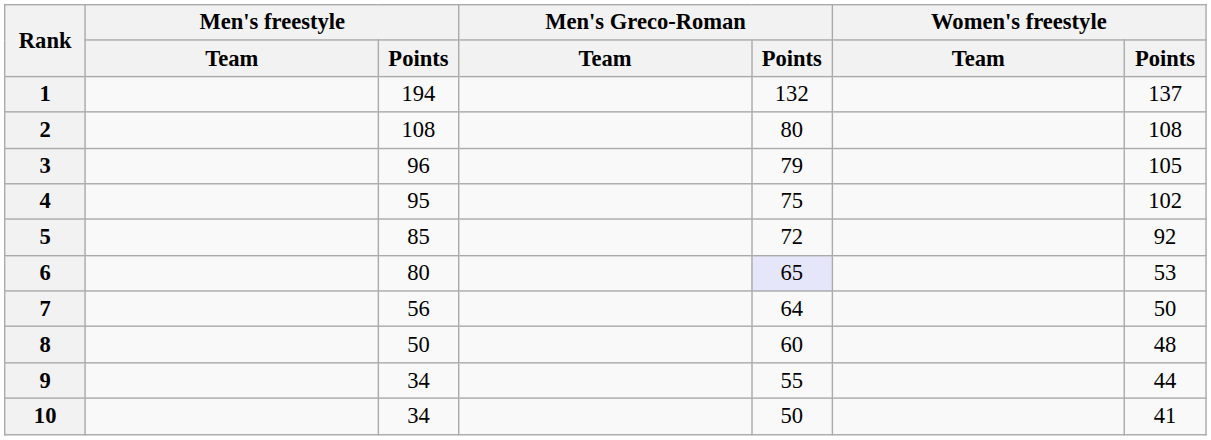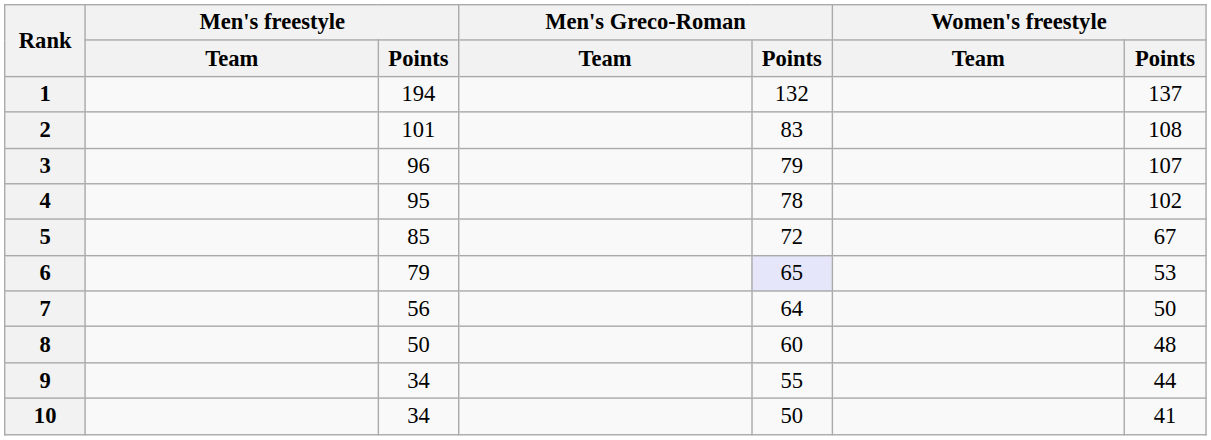 <table class="wikitable" style="text-align:center;">
 <tr>
 <th rowspan="2" width="50">Rank</th>
 <th colspan="2">Men's freestyle</th>
 <th colspan="2">Men's Greco-Roman</th>
 <th colspan="2">Women's freestyle</th>
 </tr>
 <tr>
 <th width="200">Team</th>
 <th width="50">Points</th>
 <th width="200">Team</th>
 <th width="50">Points</th>
 <th width="200">Team</th>
 <th width="50">Points</th>
 </tr>
 <tr>
 <th>1</th>
 <td align="left"></td>
 <td>194</td>
 <td align="left"></td>
 <td>132</td>
 <td align="left"></td>
 <td>137</td>
 </tr>
 <tr>
 <th>2</th>
 <td align="left"></td>
-<td>108</td>
+<td>101</td>
 <td align="left"></td>
-<td>80</td>
+<td>83</td>
 <td align="left"></td>
 <td>108</td>
 </tr>
 <tr>
 <th>3</th>
 <td align="left"></td>
 <td>96</td>
 <td align="left"></td>
 <td>79</td>
 <td align="left"></td>
-<td>105</td>
+<td>107</td>
 </tr>
 <tr>
 <th>4</th>
 <td align="left"></td>
 <td>95</td>
 <td align="left"></td>
-<td>75</td>
+<td>78</td>
 <td align="left"></td>
 <td>102</td>
 </tr>
 <tr>
 <th>5</th>
 <td align="left"></td>
 <td>85</td>
 <td align="left"></td>
 <td>72</td>
 <td align="left"></td>
-<td>92</td>
+<td>67</td>
 </tr>
 <tr>
 <th>6</th>
 <td align="left"></td>
-<td>80</td>
+<td>79</td>
 <td align="left"></td>
 <td style="background: lavender;">65</td>
 <td align="left"></td>
 <td>53</td>
 </tr>
 <tr>
 <th>7</th>
 <td align="left"></td>
 <td>56</td>
 <td align="left"></td>
 <td>64</td>
 <td align="left"></td>
 <td>50</td>
 </tr>
 <tr>
 <th>8</th>
 <td align="left"></td>
 <td>50</td>
 <td align="left"></td>
 <td>60</td>
 <td align="left"></td>
 <td>48</td>
 </tr>
 <tr>
 <th>9</th>
 <td align="left"></td>
 <td>34</td>
 <td align="left"></td>
 <td>55</td>
 <td align="left"></td>
 <td>44</td>
 </tr>
 <tr>
 <th>10</th>
 <td align="left"></td>
 <td>34</td>
 <td align="left"></td>
 <td>50</td>
 <td align="left"></td>
 <td>41</td>
 </tr>
 </table>
